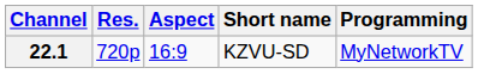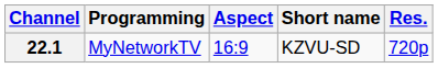 <table class="wikitable">
 <tr>
 <th scope = "col"><a href='#'>Channel</a></th>
-<th scope = "col"><a href='#'>Res.</a></th>
+<th scope = "col">Programming</th>
 <th scope = "col"><a href='#'>Aspect</a></th>
 <th scope = "col">Short name</th>
-<th scope = "col">Programming</th>
+<th scope = "col"><a href='#'>Res.</a></th>
 </tr>
 <tr>
 <th scope = "row">22.1</th>
-<td><a href='#'>720p</a></td>
+<td><a href='#'>MyNetworkTV</a></td>
 <td><a href='#'>16:9</a></td>
 <td>KZVU-SD</td>
-<td><a href='#'>MyNetworkTV</a></td>
+<td><a href='#'>720p</a></td>
 </tr>
 </table>
